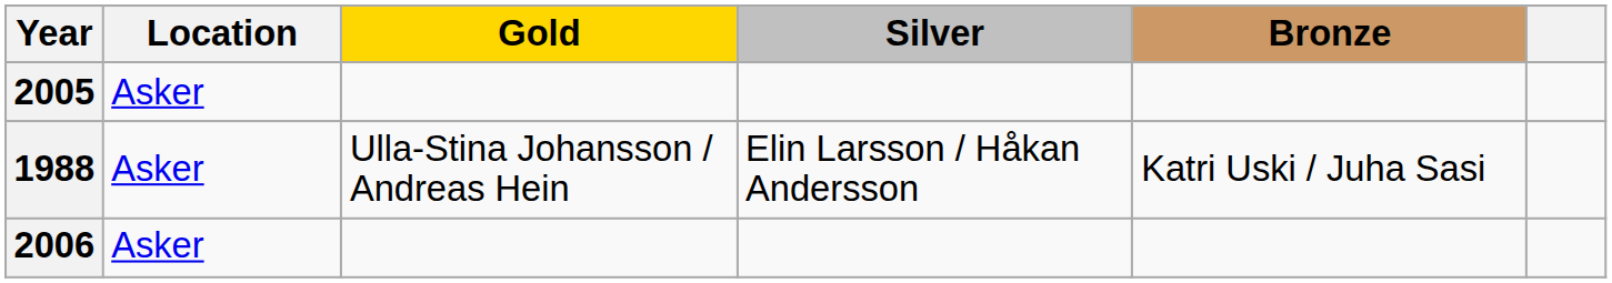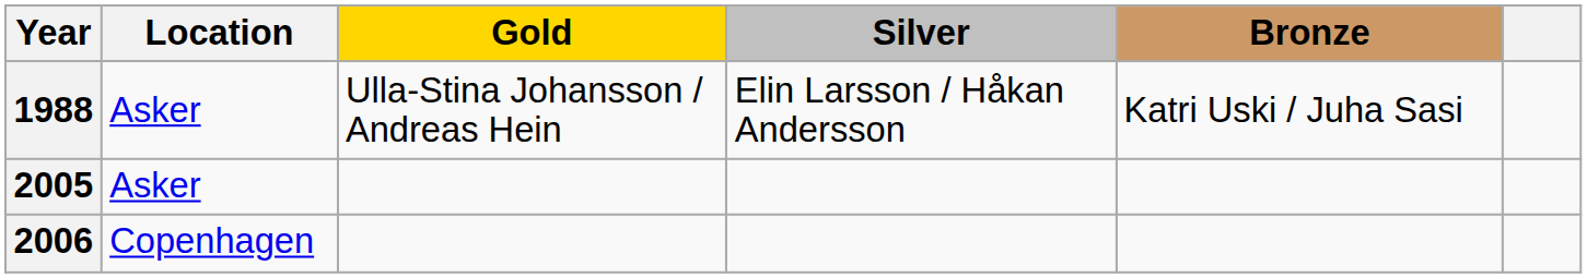 <table class="wikitable unsortable" style="text-align:left; width:80%">
 <tr>
 <th scope="col" style="text-align:center; width:5%">Year</th>
 <th scope="col" style="text-align:center; width:15%">Location</th>
 <th scope="col" style="text-align:center; width:25%; background:gold">Gold</th>
 <th scope="col" style="text-align:center; width:25%; background:silver">Silver</th>
 <th scope="col" style="text-align:center; width:25%; background:#c96">Bronze</th>
 <th scope="col" style="text-align:center; width:5%"></th>
 </tr>
 <tr>
+<th scope="row" style="text-align:left">1988</th>
+<td> <a href='#'>Asker</a></td>
+<td> Ulla-Stina Johansson / Andreas Hein</td>
+<td> Elin Larsson / Håkan Andersson</td>
+<td> Katri Uski / Juha Sasi</td>
+<td></td>
+</tr>
+<tr>
 <th scope="row" style="text-align:left">2005</th>
 <td> <a href='#'>Asker</a></td>
 <td></td>
 <td></td>
 <td></td>
 <td></td>
 </tr>
 <tr>
-<th scope="row" style="text-align:left">1988</th>
-<td> <a href='#'>Asker</a></td>
-<td> Ulla-Stina Johansson / Andreas Hein</td>
-<td> Elin Larsson / Håkan Andersson</td>
-<td> Katri Uski / Juha Sasi</td>
-<td></td>
-</tr>
-<tr>
 <th scope="row" style="text-align:left">2006</th>
-<td> <a href='#'>Asker</a></td>
+<td> <a href='#'>Copenhagen</a></td>
 <td></td>
 <td></td>
 <td></td>
 <td></td>
 </tr>
 </table>
